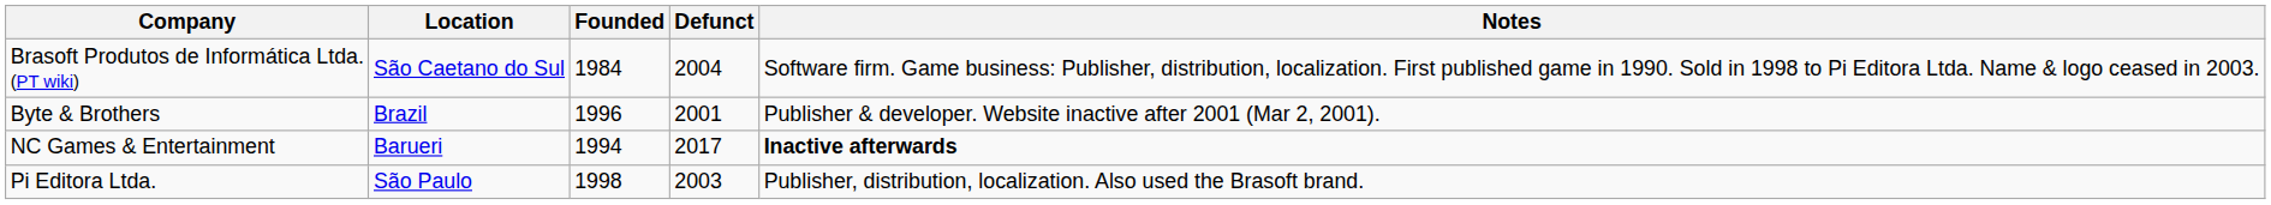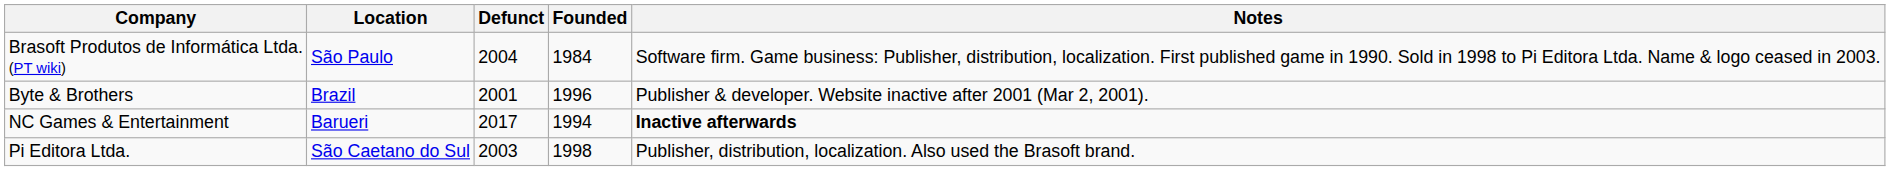 <table class="wikitable sortable mw-collapsible">
 <tr>
 <th><strong>Company</strong></th>
 <th><strong>Location</strong></th>
+<th><strong>Defunct</strong></th>
 <th><strong>Founded</strong></th>
-<th><strong>Defunct</strong></th>
 <th><strong>Notes</strong></th>
 </tr>
 <tr>
 <td>Brasoft Produtos de Informática Ltda.<br><small>(<a href='#'>PT wiki</a>)</small></td>
-<td><a href='#'>São Caetano do Sul</a></td>
+<td><a href='#'>São Paulo</a></td>
+<td>2004</td>
 <td>1984</td>
-<td>2004</td>
 <td>Software firm. Game business: Publisher, distribution, localization. First published game in 1990. Sold in 1998 to Pi Editora Ltda. Name & logo ceased in 2003.</td>
 </tr>
 <tr>
 <td>Byte & Brothers</td>
 <td><a href='#'>Brazil</a></td>
+<td>2001</td>
 <td>1996</td>
-<td>2001</td>
 <td>Publisher & developer. Website inactive after 2001 (Mar 2, 2001).</td>
 </tr>
 <tr>
 <td>NC Games & Entertainment</td>
 <td><a href='#'>Barueri</a></td>
+<td>2017</td>
 <td>1994</td>
-<td>2017</td>
 <td><strong>Inactive afterwards</strong></td>
 </tr>
 <tr>
 <td>Pi Editora Ltda.</td>
-<td><a href='#'>São Paulo</a></td>
+<td><a href='#'>São Caetano do Sul</a></td>
+<td>2003</td>
 <td>1998</td>
-<td>2003</td>
 <td>Publisher, distribution, localization. Also used the Brasoft brand.</td>
 </tr>
 </table>
